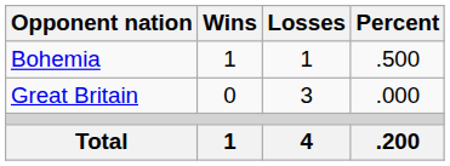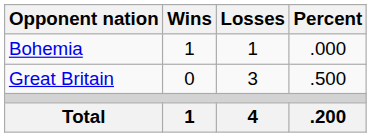 <table class=wikitable>
 <tr>
 <th>Opponent nation</th>
 <th>Wins</th>
 <th>Losses</th>
 <th>Percent</th>
 </tr>
 <tr align=center>
 <td align=left><a href='#'>Bohemia</a></td>
 <td>1</td>
 <td>1</td>
-<td>.500</td>
+<td>.000</td>
 </tr>
 <tr align=center>
 <td align=left><a href='#'>Great Britain</a></td>
 <td>0</td>
 <td>3</td>
-<td>.000</td>
+<td>.500</td>
 </tr>
 <tr>
 <td colspan=4 bgcolor=lightgray></td>
 </tr>
 <tr>
 <th>Total</th>
 <th>1</th>
 <th>4</th>
 <th>.200</th>
 </tr>
 </table>
